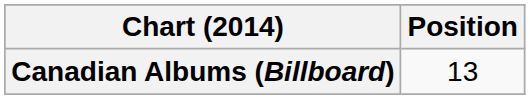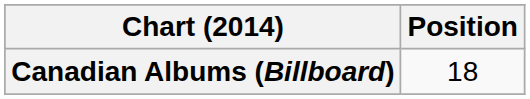 <table class="wikitable plainrowheaders" style="text-align:center">
 <tr>
 <th scope="col">Chart (2014)</th>
 <th scope="col">Position</th>
 </tr>
 <tr>
 <th scope="row">Canadian Albums (<em>Billboard</em>)</th>
-<td>13</td>
+<td>18</td>
 </tr>
 </table>
